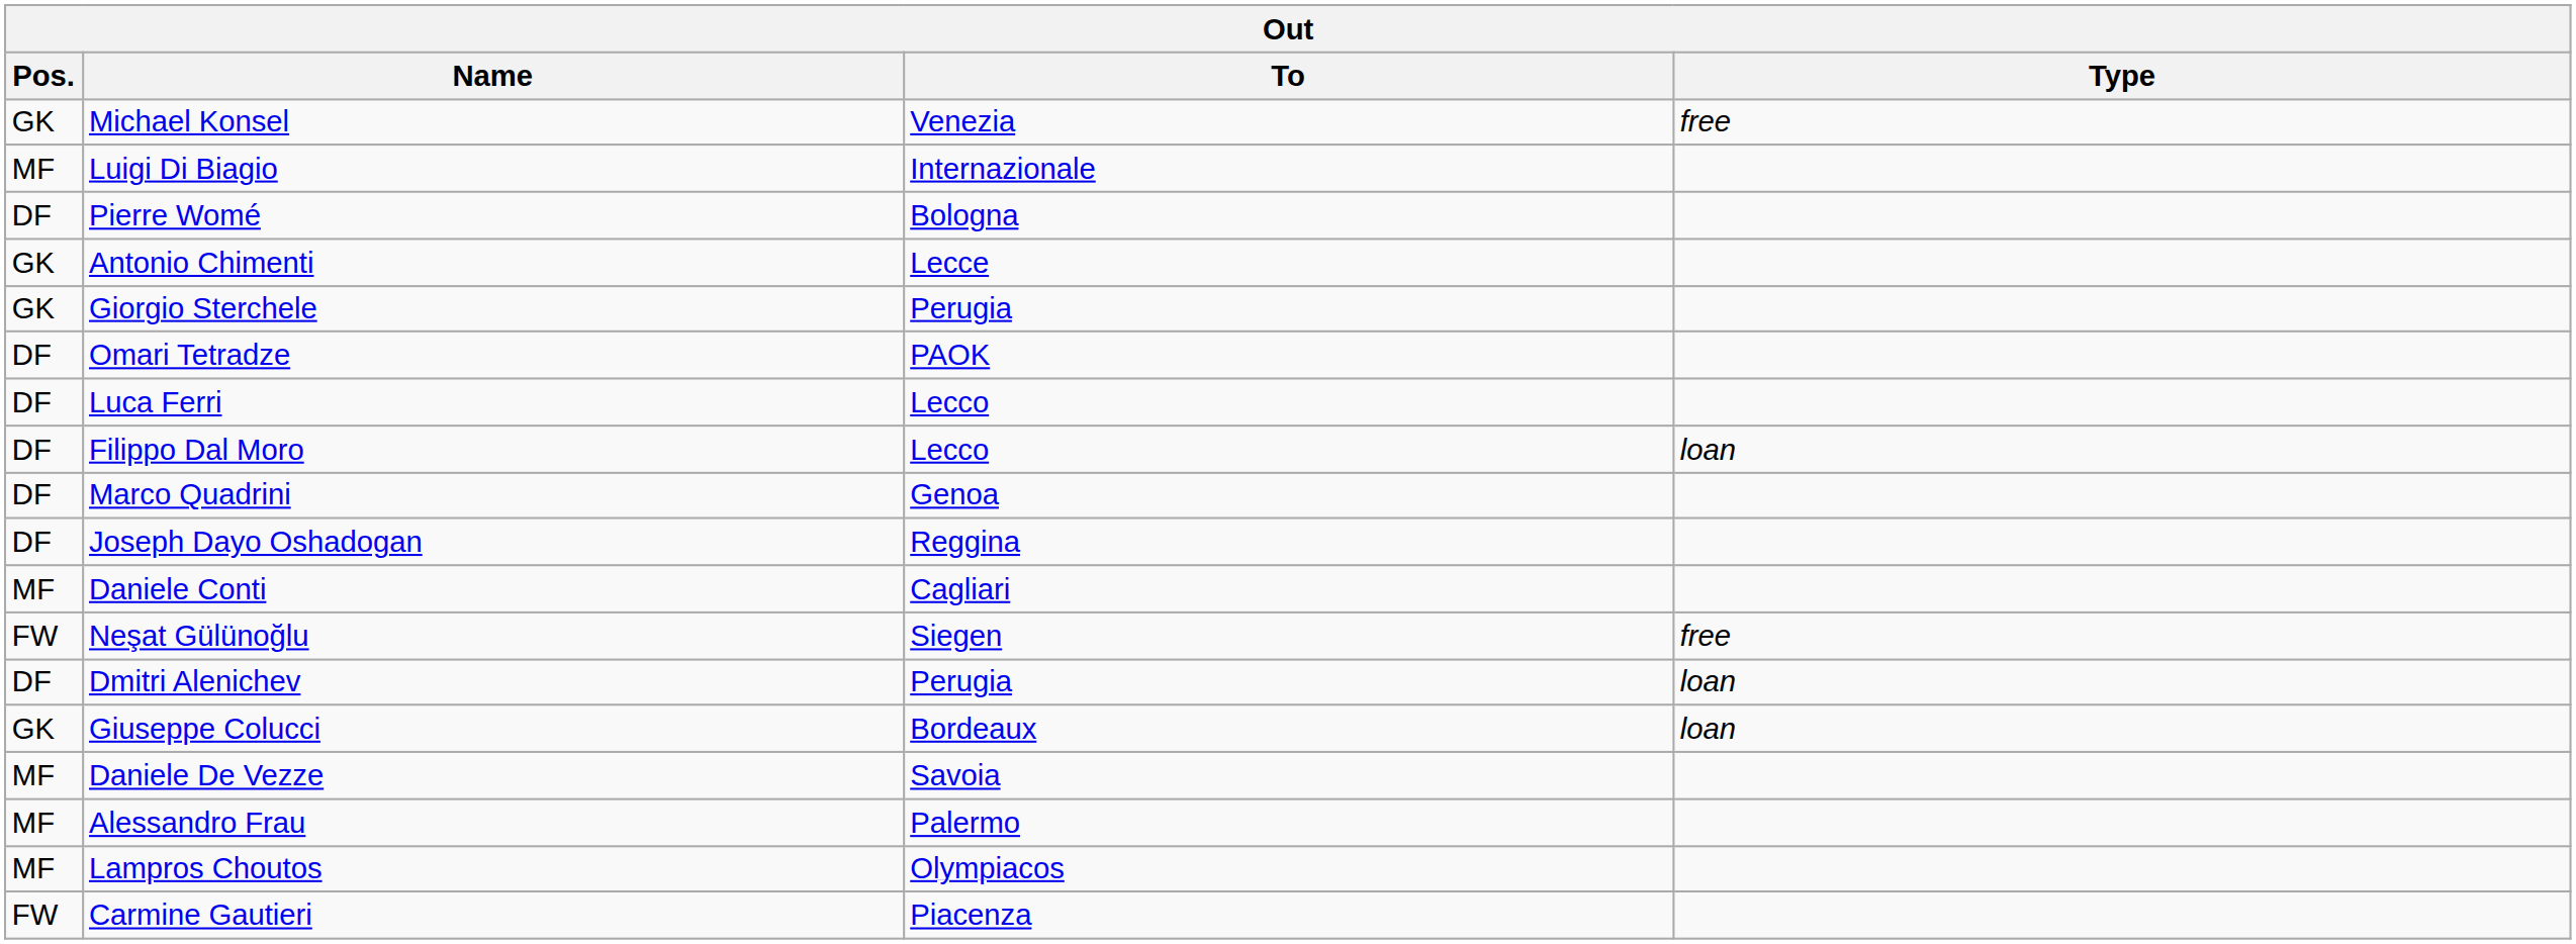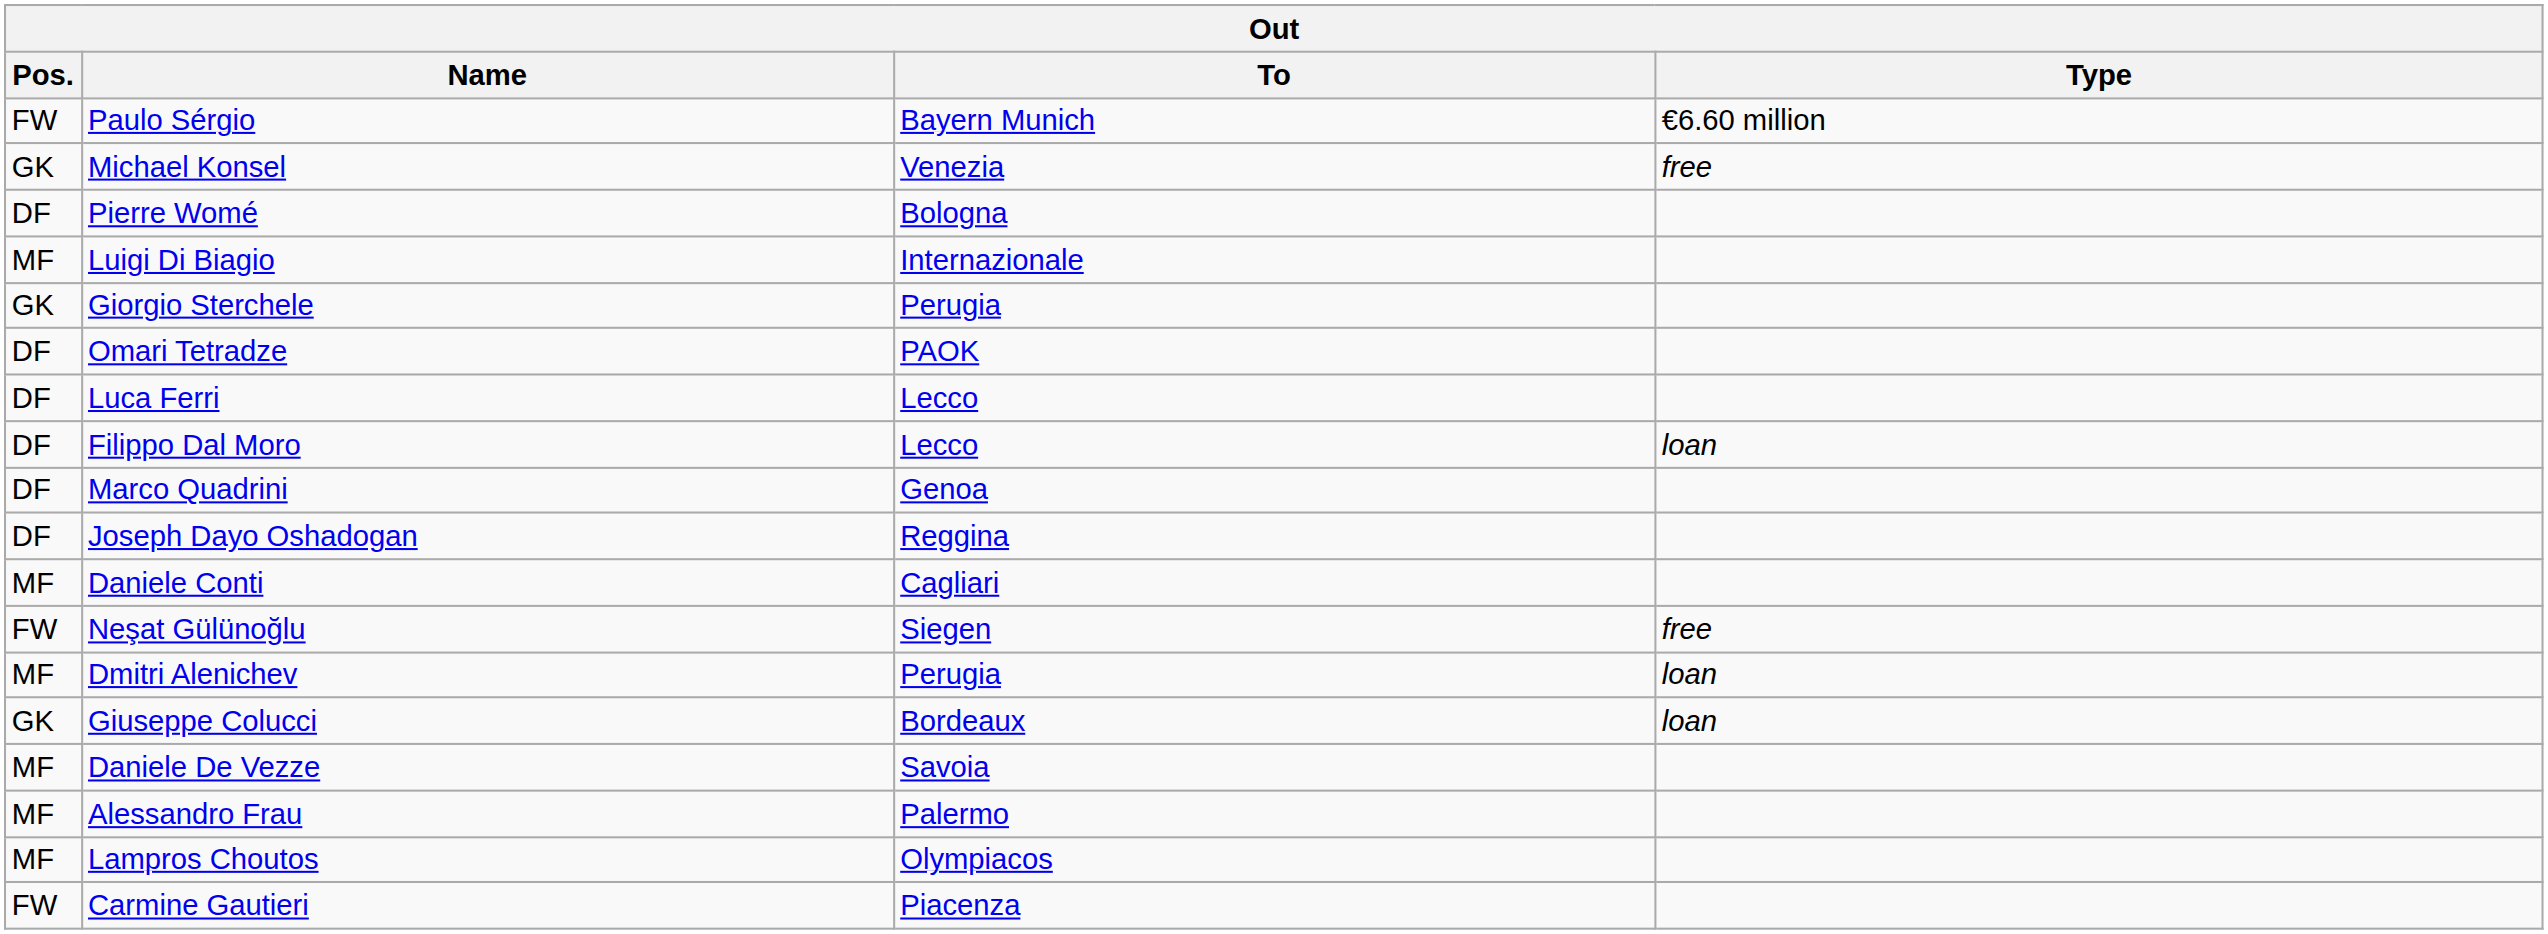 <table class="wikitable" style="font-size:90%; width:99%">
 <tr>
 <th colspan="4">Out</th>
 </tr>
 <tr>
 <th width=3%>Pos.</th>
 <th width=32%>Name</th>
 <th width=30%>To</th>
 <th width=35%>Type</th>
 </tr>
 <tr>
+<td>FW</td>
+<td><a href='#'>Paulo Sérgio</a></td>
+<td><a href='#'>Bayern Munich</a></td>
+<td>€6.60 million</td>
+</tr>
+<tr>
 <td>GK</td>
 <td><a href='#'>Michael Konsel</a></td>
 <td><a href='#'>Venezia</a></td>
 <td><em>free</em></td>
-</tr>
-<tr>
-<td>MF</td>
-<td><a href='#'>Luigi Di Biagio</a></td>
-<td><a href='#'>Internazionale</a></td>
-<td></td>
 </tr>
 <tr>
 <td>DF</td>
 <td><a href='#'>Pierre Womé</a></td>
 <td><a href='#'>Bologna</a></td>
 <td></td>
 </tr>
 <tr>
-<td>GK</td>
-<td><a href='#'>Antonio Chimenti</a></td>
-<td><a href='#'>Lecce</a></td>
+<td>MF</td>
+<td><a href='#'>Luigi Di Biagio</a></td>
+<td><a href='#'>Internazionale</a></td>
 <td></td>
 </tr>
 <tr>
 <td>GK</td>
 <td><a href='#'>Giorgio Sterchele</a></td>
 <td><a href='#'>Perugia</a></td>
 <td></td>
 </tr>
 <tr>
 <td>DF</td>
 <td><a href='#'>Omari Tetradze</a></td>
 <td><a href='#'>PAOK</a></td>
 <td></td>
 </tr>
 <tr>
 <td>DF</td>
 <td><a href='#'>Luca Ferri</a></td>
 <td><a href='#'>Lecco</a></td>
 <td></td>
 </tr>
 <tr>
 <td>DF</td>
 <td><a href='#'>Filippo Dal Moro</a></td>
 <td><a href='#'>Lecco</a></td>
 <td><em>loan</em></td>
 </tr>
 <tr>
 <td>DF</td>
 <td><a href='#'>Marco Quadrini</a></td>
 <td><a href='#'>Genoa</a></td>
 <td></td>
 </tr>
 <tr>
 <td>DF</td>
 <td><a href='#'>Joseph Dayo Oshadogan</a></td>
 <td><a href='#'>Reggina</a></td>
 <td></td>
 </tr>
 <tr>
 <td>MF</td>
 <td><a href='#'>Daniele Conti</a></td>
 <td><a href='#'>Cagliari</a></td>
 <td></td>
 </tr>
 <tr>
 <td>FW</td>
 <td><a href='#'>Neşat Gülünoğlu</a></td>
 <td><a href='#'>Siegen</a></td>
 <td><em>free</em></td>
 </tr>
 <tr>
-<td>DF</td>
+<td>MF</td>
 <td><a href='#'>Dmitri Alenichev</a></td>
 <td><a href='#'>Perugia</a></td>
 <td><em>loan</em></td>
 </tr>
 <tr>
 <td>GK</td>
 <td><a href='#'>Giuseppe Colucci</a></td>
 <td><a href='#'>Bordeaux</a></td>
 <td><em>loan</em></td>
 </tr>
 <tr>
 <td>MF</td>
 <td><a href='#'>Daniele De Vezze</a></td>
 <td><a href='#'>Savoia</a></td>
 <td></td>
 </tr>
 <tr>
 <td>MF</td>
 <td><a href='#'>Alessandro Frau</a></td>
 <td><a href='#'>Palermo</a></td>
 <td></td>
 </tr>
 <tr>
 <td>MF</td>
 <td><a href='#'>Lampros Choutos</a></td>
 <td><a href='#'>Olympiacos</a></td>
 <td></td>
 </tr>
 <tr>
 <td>FW</td>
 <td><a href='#'>Carmine Gautieri</a></td>
 <td><a href='#'>Piacenza</a></td>
 <td></td>
 </tr>
 </table>
